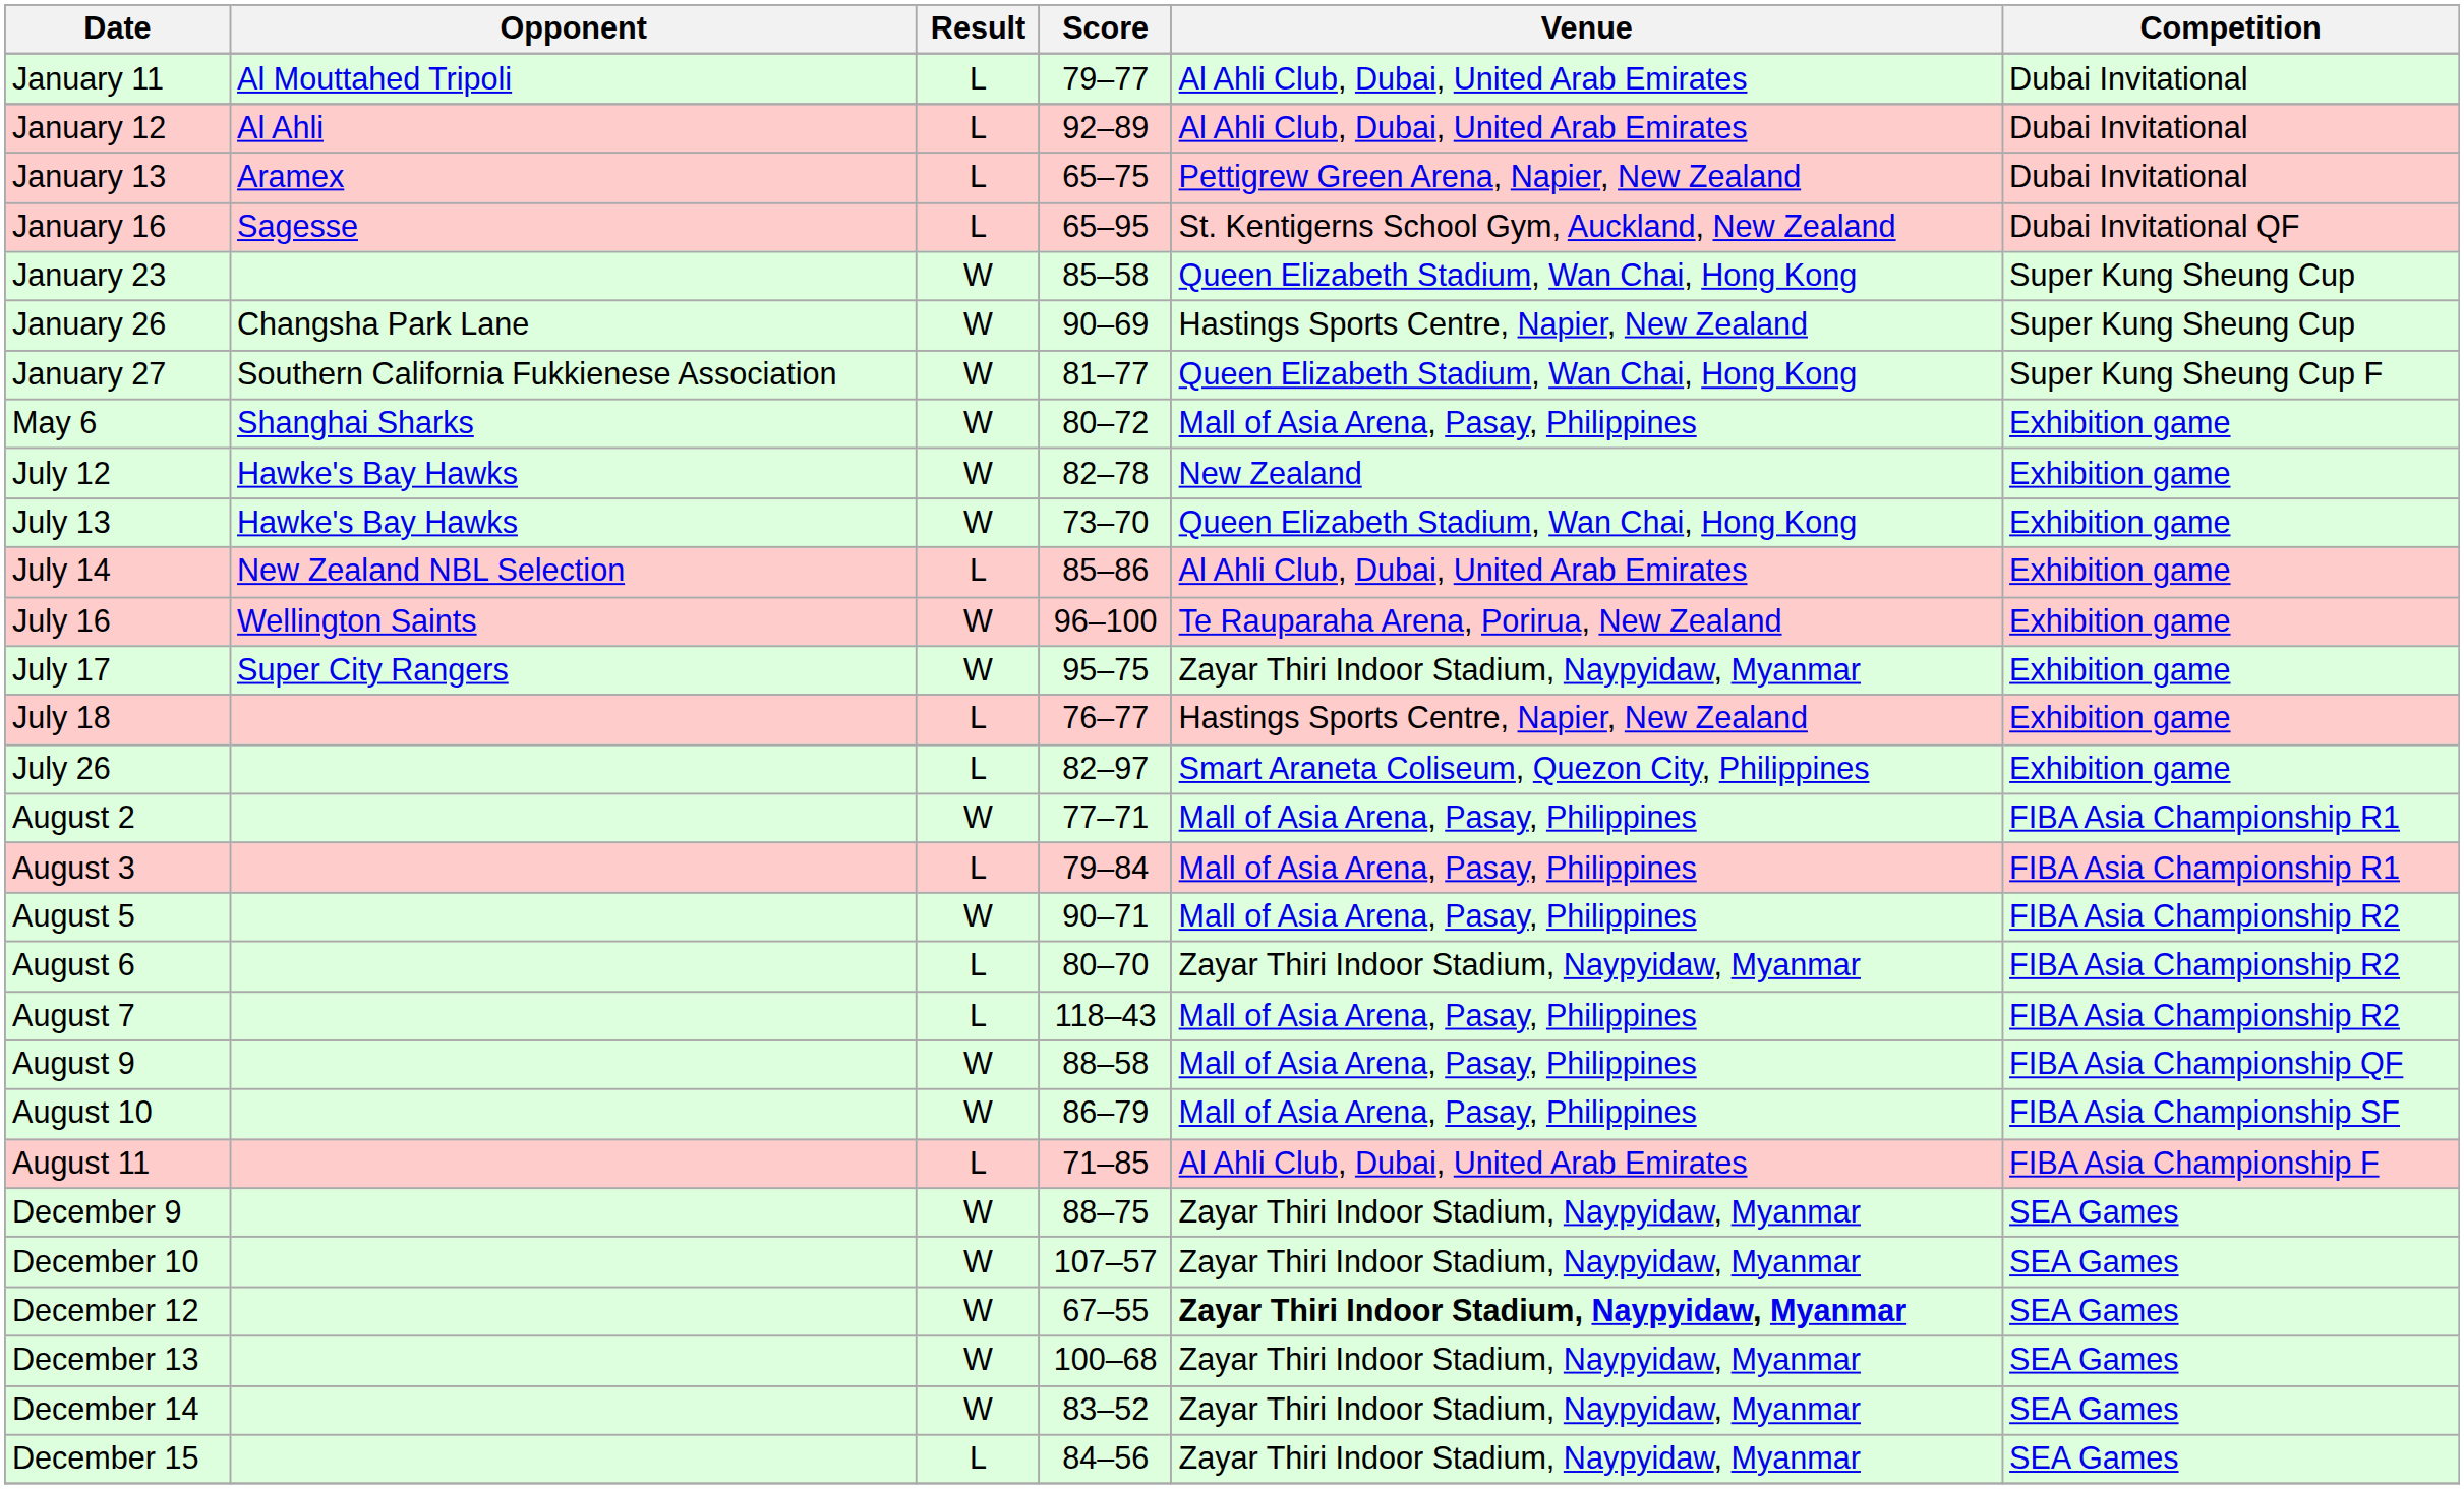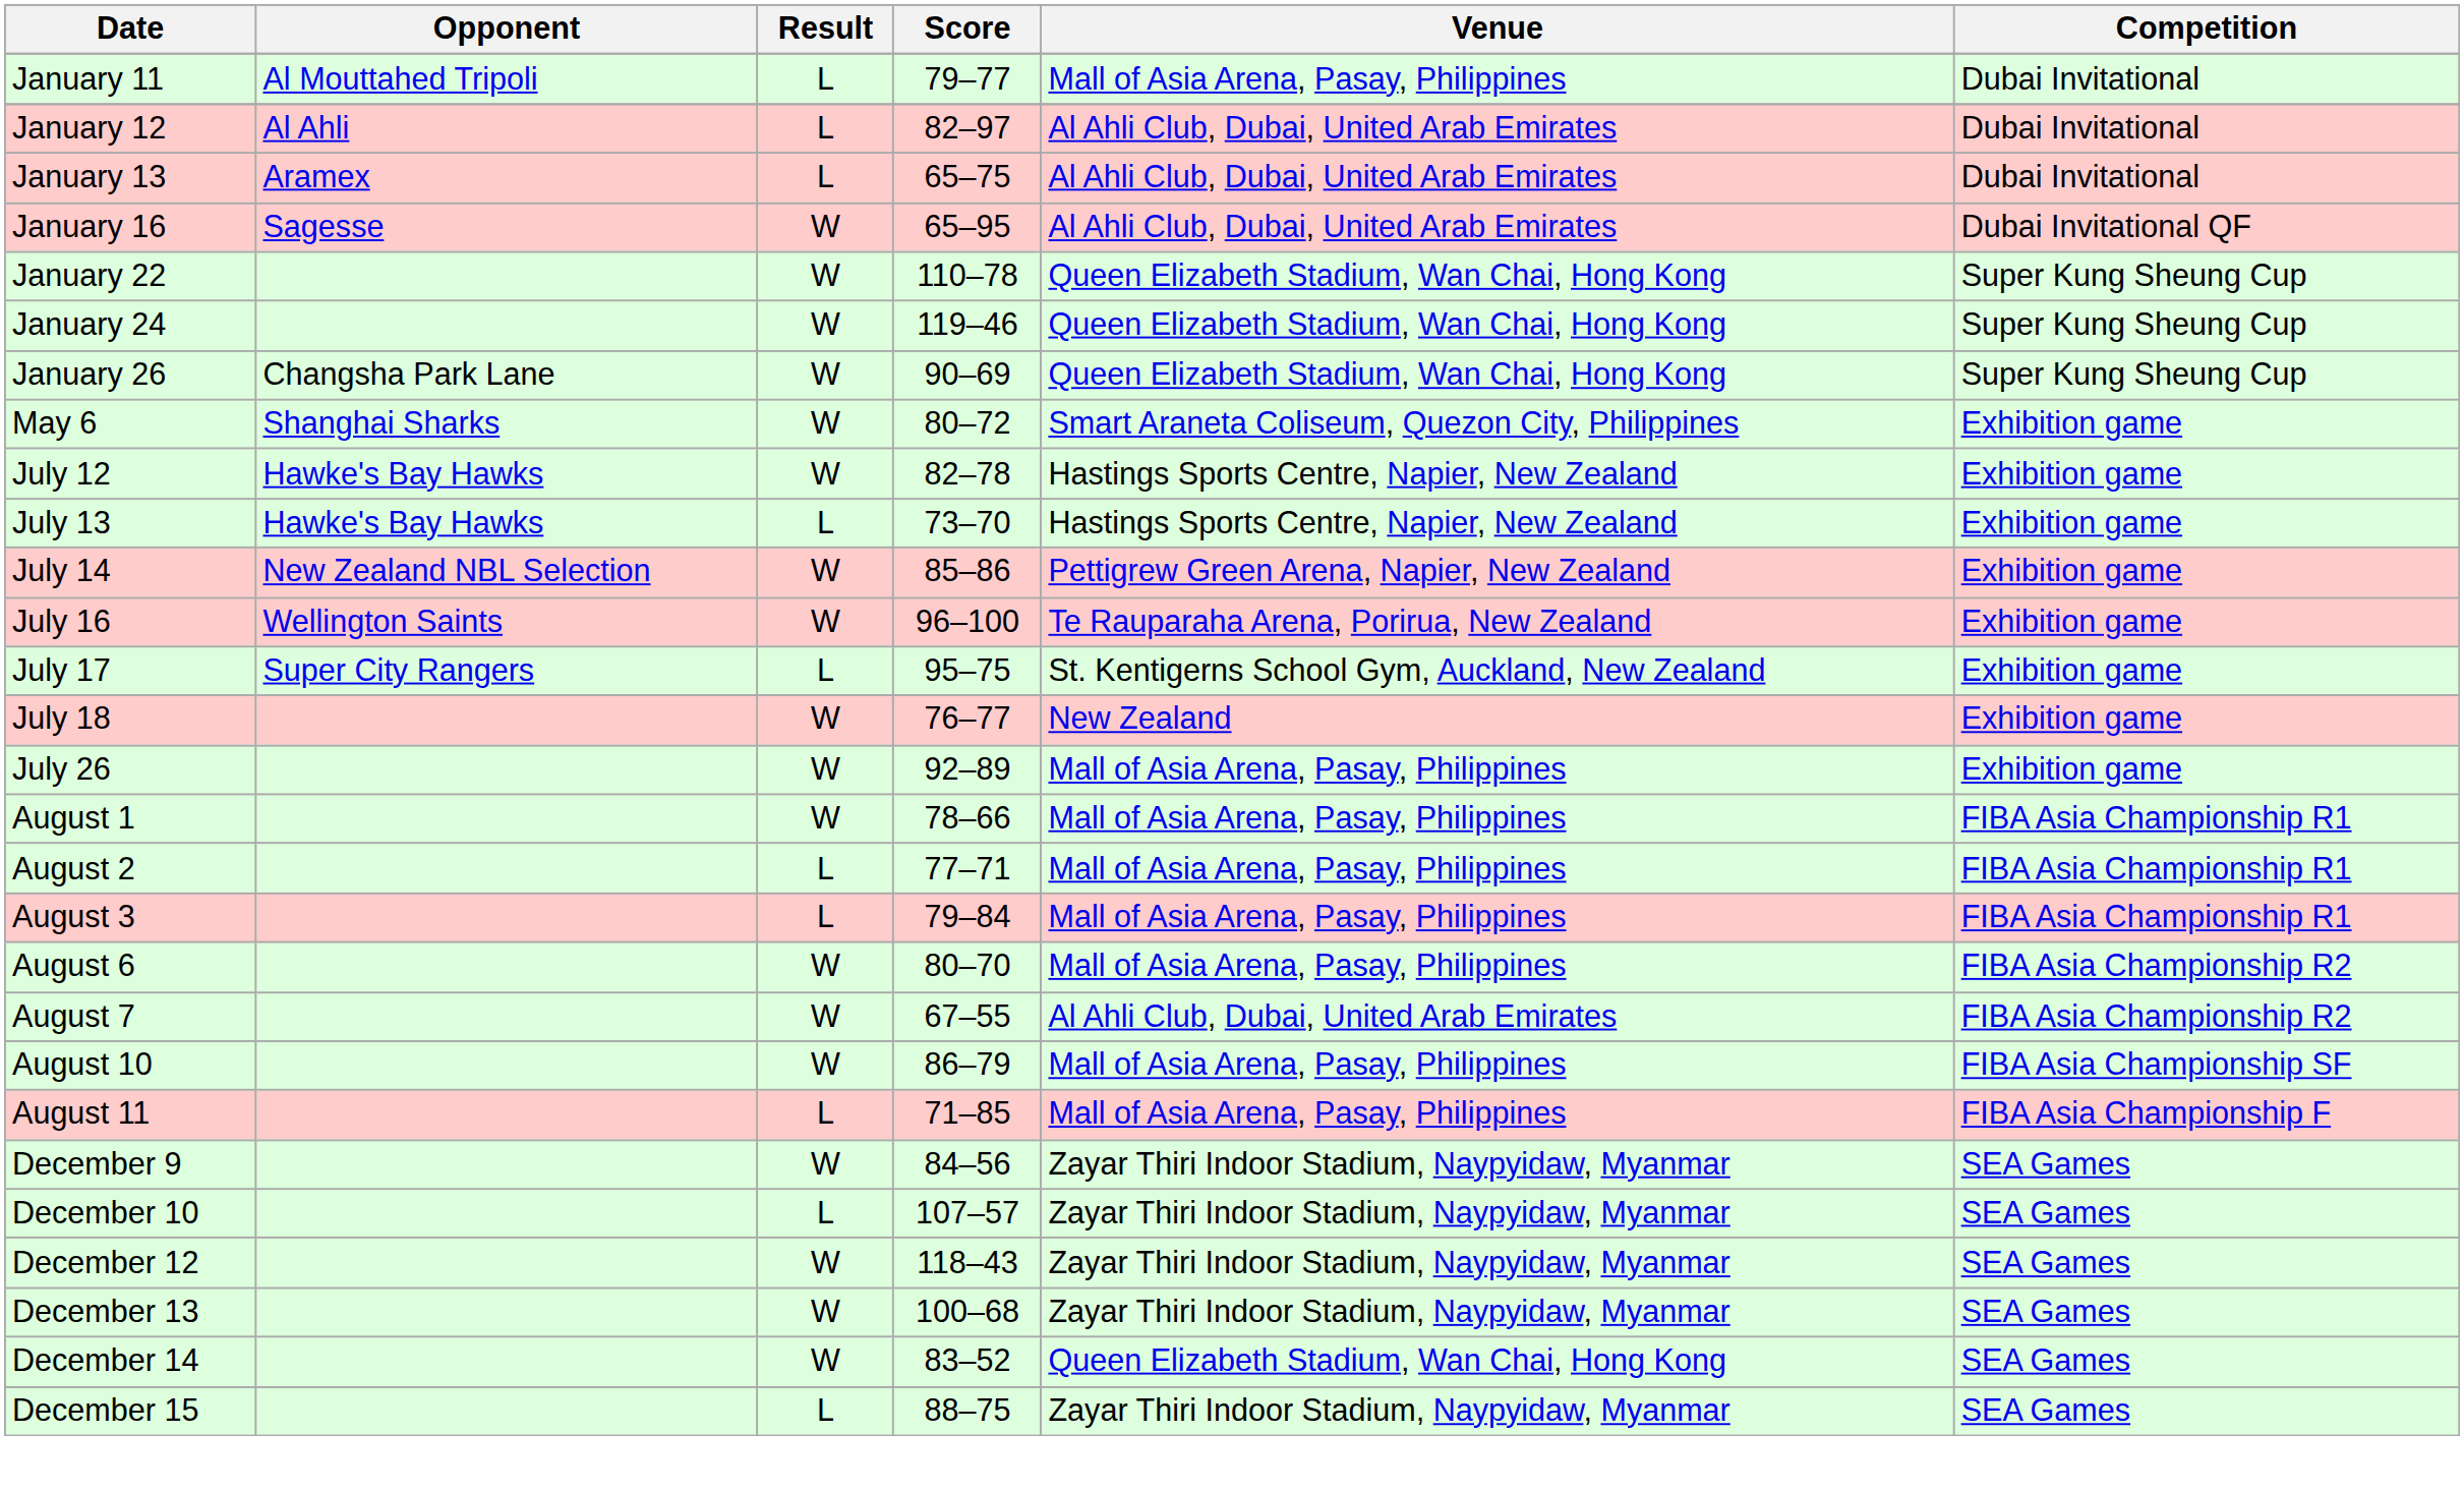 <table width=100% class="wikitable">
 <tr>
 <th>Date</th>
 <th>Opponent</th>
 <th>Result</th>
 <th>Score</th>
 <th>Venue</th>
 <th>Competition</th>
 </tr>
 <tr>
 </tr>
 <tr style="background:#dfd;">
 <td>January 11</td>
 <td> <a href='#'>Al Mouttahed Tripoli</a></td>
 <td align=center>L</td>
 <td align=center>79–77</td>
-<td> <a href='#'>Al Ahli Club</a>, <a href='#'>Dubai</a>, <a href='#'>United Arab Emirates</a></td>
+<td> <a href='#'>Mall of Asia Arena</a>, <a href='#'>Pasay</a>, <a href='#'>Philippines</a></td>
 <td>Dubai Invitational</td>
 </tr>
 <tr>
 </tr>
 <tr style="background:#fcc;">
 <td>January 12</td>
 <td> <a href='#'>Al Ahli</a></td>
 <td align=center>L</td>
-<td align=center>92–89</td>
+<td align=center>82–97</td>
 <td> <a href='#'>Al Ahli Club</a>, <a href='#'>Dubai</a>, <a href='#'>United Arab Emirates</a></td>
 <td>Dubai Invitational</td>
 </tr>
 <tr style="background:#fcc;">
 <td>January 13</td>
 <td> <a href='#'>Aramex</a></td>
 <td align=center>L</td>
 <td align=center>65–75</td>
-<td> <a href='#'>Pettigrew Green Arena</a>, <a href='#'>Napier</a>, <a href='#'>New Zealand</a></td>
+<td> <a href='#'>Al Ahli Club</a>, <a href='#'>Dubai</a>, <a href='#'>United Arab Emirates</a></td>
 <td>Dubai Invitational</td>
 </tr>
 <tr style="background:#fcc;">
 <td>January 16</td>
 <td> <a href='#'>Sagesse</a></td>
-<td align=center>L</td>
+<td align=center>W</td>
 <td align=center>65–95</td>
-<td> St. Kentigerns School Gym, <a href='#'>Auckland</a>, <a href='#'>New Zealand</a></td>
+<td> <a href='#'>Al Ahli Club</a>, <a href='#'>Dubai</a>, <a href='#'>United Arab Emirates</a></td>
 <td>Dubai Invitational QF</td>
 </tr>
 <tr style="background:#dfd;">
-<td>January 23</td>
+<td>January 22</td>
 <td></td>
 <td align=center>W</td>
-<td align=center>85–58</td>
+<td align=center>110–78</td>
+<td> <a href='#'>Queen Elizabeth Stadium</a>, <a href='#'>Wan Chai</a>, <a href='#'>Hong Kong</a></td>
+<td>Super Kung Sheung Cup</td>
+</tr>
+<tr style="background:#dfd;">
+<td>January 24</td>
+<td></td>
+<td align=center>W</td>
+<td align=center>119–46</td>
 <td> <a href='#'>Queen Elizabeth Stadium</a>, <a href='#'>Wan Chai</a>, <a href='#'>Hong Kong</a></td>
 <td>Super Kung Sheung Cup</td>
 </tr>
 <tr style="background:#dfd;">
 <td>January 26</td>
 <td> Changsha Park Lane</td>
 <td align=center>W</td>
 <td align=center>90–69</td>
-<td> Hastings Sports Centre, <a href='#'>Napier</a>, <a href='#'>New Zealand</a></td>
+<td> <a href='#'>Queen Elizabeth Stadium</a>, <a href='#'>Wan Chai</a>, <a href='#'>Hong Kong</a></td>
 <td>Super Kung Sheung Cup</td>
-</tr>
-<tr style="background:#dfd;">
-<td>January 27</td>
-<td> Southern California Fukkienese Association</td>
-<td align=center>W</td>
-<td align=center>81–77</td>
-<td> <a href='#'>Queen Elizabeth Stadium</a>, <a href='#'>Wan Chai</a>, <a href='#'>Hong Kong</a></td>
-<td>Super Kung Sheung Cup F</td>
 </tr>
 <tr style="background:#dfd;">
 <td>May 6</td>
 <td> <a href='#'>Shanghai Sharks</a></td>
 <td align=center>W</td>
 <td align=center>80–72</td>
-<td> <a href='#'>Mall of Asia Arena</a>, <a href='#'>Pasay</a>, <a href='#'>Philippines</a></td>
+<td> <a href='#'>Smart Araneta Coliseum</a>, <a href='#'>Quezon City</a>, <a href='#'>Philippines</a></td>
 <td><a href='#'>Exhibition game</a></td>
 </tr>
 <tr style="background:#dfd;">
 <td>July 12</td>
 <td> <a href='#'>Hawke's Bay Hawks</a></td>
 <td align=center>W</td>
 <td align=center>82–78</td>
-<td> <a href='#'>New Zealand</a></td>
+<td> Hastings Sports Centre, <a href='#'>Napier</a>, <a href='#'>New Zealand</a></td>
 <td><a href='#'>Exhibition game</a></td>
 </tr>
 <tr style="background:#dfd;">
 <td>July 13</td>
 <td> <a href='#'>Hawke's Bay Hawks</a></td>
-<td align=center>W</td>
+<td align=center>L</td>
 <td align=center>73–70</td>
-<td> <a href='#'>Queen Elizabeth Stadium</a>, <a href='#'>Wan Chai</a>, <a href='#'>Hong Kong</a></td>
+<td> Hastings Sports Centre, <a href='#'>Napier</a>, <a href='#'>New Zealand</a></td>
 <td><a href='#'>Exhibition game</a></td>
 </tr>
 <tr style="background:#fcc;">
 <td>July 14</td>
 <td> <a href='#'>New Zealand NBL Selection</a></td>
-<td align=center>L</td>
+<td align=center>W</td>
 <td align=center>85–86</td>
-<td> <a href='#'>Al Ahli Club</a>, <a href='#'>Dubai</a>, <a href='#'>United Arab Emirates</a></td>
+<td> <a href='#'>Pettigrew Green Arena</a>, <a href='#'>Napier</a>, <a href='#'>New Zealand</a></td>
 <td><a href='#'>Exhibition game</a></td>
 </tr>
 <tr style="background:#fcc;">
 <td>July 16</td>
 <td> <a href='#'>Wellington Saints</a></td>
 <td align=center>W</td>
 <td align=center>96–100</td>
 <td> <a href='#'>Te Rauparaha Arena</a>, <a href='#'>Porirua</a>, <a href='#'>New Zealand</a></td>
 <td><a href='#'>Exhibition game</a></td>
 </tr>
 <tr style="background:#dfd;">
 <td>July 17</td>
 <td> <a href='#'>Super City Rangers</a></td>
-<td align=center>W</td>
+<td align=center>L</td>
 <td align=center>95–75</td>
-<td> Zayar Thiri Indoor Stadium, <a href='#'>Naypyidaw</a>, <a href='#'>Myanmar</a></td>
+<td> St. Kentigerns School Gym, <a href='#'>Auckland</a>, <a href='#'>New Zealand</a></td>
 <td><a href='#'>Exhibition game</a></td>
 </tr>
 <tr style="background:#fcc;">
 <td>July 18</td>
 <td></td>
-<td align=center>L</td>
+<td align=center>W</td>
 <td align=center>76–77</td>
-<td> Hastings Sports Centre, <a href='#'>Napier</a>, <a href='#'>New Zealand</a></td>
+<td> <a href='#'>New Zealand</a></td>
 <td><a href='#'>Exhibition game</a></td>
 </tr>
 <tr style="background:#dfd;">
 <td>July 26</td>
 <td></td>
-<td align=center>L</td>
-<td align=center>82–97</td>
-<td> <a href='#'>Smart Araneta Coliseum</a>, <a href='#'>Quezon City</a>, <a href='#'>Philippines</a></td>
+<td align=center>W</td>
+<td align=center>92–89</td>
+<td> <a href='#'>Mall of Asia Arena</a>, <a href='#'>Pasay</a>, <a href='#'>Philippines</a></td>
 <td><a href='#'>Exhibition game</a></td>
+</tr>
+<tr style="background:#dfd;">
+<td>August 1</td>
+<td></td>
+<td align=center>W</td>
+<td align=center>78–66</td>
+<td> <a href='#'>Mall of Asia Arena</a>, <a href='#'>Pasay</a>, <a href='#'>Philippines</a></td>
+<td><a href='#'>FIBA Asia Championship R1</a></td>
 </tr>
 <tr style="background:#dfd;">
 <td>August 2</td>
 <td></td>
-<td align=center>W</td>
+<td align=center>L</td>
 <td align=center>77–71</td>
 <td> <a href='#'>Mall of Asia Arena</a>, <a href='#'>Pasay</a>, <a href='#'>Philippines</a></td>
 <td><a href='#'>FIBA Asia Championship R1</a></td>
 </tr>
 <tr style="background:#fcc;">
 <td>August 3</td>
 <td></td>
 <td align=center>L</td>
 <td align=center>79–84</td>
 <td> <a href='#'>Mall of Asia Arena</a>, <a href='#'>Pasay</a>, <a href='#'>Philippines</a></td>
 <td><a href='#'>FIBA Asia Championship R1</a></td>
 </tr>
 <tr style="background:#dfd;">
-<td>August 5</td>
+<td>August 6</td>
 <td></td>
 <td align=center>W</td>
-<td align=center>90–71</td>
+<td align=center>80–70</td>
 <td> <a href='#'>Mall of Asia Arena</a>, <a href='#'>Pasay</a>, <a href='#'>Philippines</a></td>
-<td><a href='#'>FIBA Asia Championship R2</a></td>
-</tr>
-<tr style="background:#dfd;">
-<td>August 6</td>
-<td></td>
-<td align=center>L</td>
-<td align=center>80–70</td>
-<td> Zayar Thiri Indoor Stadium, <a href='#'>Naypyidaw</a>, <a href='#'>Myanmar</a></td>
 <td><a href='#'>FIBA Asia Championship R2</a></td>
 </tr>
 <tr style="background:#dfd;">
 <td>August 7</td>
 <td></td>
-<td align=center>L</td>
-<td align=center>118–43</td>
-<td> <a href='#'>Mall of Asia Arena</a>, <a href='#'>Pasay</a>, <a href='#'>Philippines</a></td>
+<td align=center>W</td>
+<td align=center>67–55</td>
+<td> <a href='#'>Al Ahli Club</a>, <a href='#'>Dubai</a>, <a href='#'>United Arab Emirates</a></td>
 <td><a href='#'>FIBA Asia Championship R2</a></td>
-</tr>
-<tr style="background:#dfd;">
-<td>August 9</td>
-<td></td>
-<td align=center>W</td>
-<td align=center>88–58</td>
-<td> <a href='#'>Mall of Asia Arena</a>, <a href='#'>Pasay</a>, <a href='#'>Philippines</a></td>
-<td><a href='#'>FIBA Asia Championship QF</a></td>
 </tr>
 <tr style="background:#dfd;">
 <td>August 10</td>
 <td></td>
 <td align=center>W</td>
 <td align=center>86–79</td>
 <td> <a href='#'>Mall of Asia Arena</a>, <a href='#'>Pasay</a>, <a href='#'>Philippines</a></td>
 <td><a href='#'>FIBA Asia Championship SF</a></td>
 </tr>
 <tr style="background:#fcc;">
 <td>August 11</td>
 <td></td>
 <td align=center>L</td>
 <td align=center>71–85</td>
-<td> <a href='#'>Al Ahli Club</a>, <a href='#'>Dubai</a>, <a href='#'>United Arab Emirates</a></td>
+<td> <a href='#'>Mall of Asia Arena</a>, <a href='#'>Pasay</a>, <a href='#'>Philippines</a></td>
 <td><a href='#'>FIBA Asia Championship F</a></td>
 </tr>
 <tr style="background:#dfd;">
 <td>December 9</td>
 <td></td>
 <td align=center>W</td>
-<td align=center>88–75</td>
+<td align=center>84–56</td>
 <td> Zayar Thiri Indoor Stadium, <a href='#'>Naypyidaw</a>, <a href='#'>Myanmar</a></td>
 <td><a href='#'>SEA Games</a></td>
 </tr>
 <tr style="background:#dfd;">
 <td>December 10</td>
 <td></td>
-<td align=center>W</td>
+<td align=center>L</td>
 <td align=center>107–57</td>
 <td>Zayar Thiri Indoor Stadium, <a href='#'>Naypyidaw</a>, <a href='#'>Myanmar</a></td>
 <td><a href='#'>SEA Games</a></td>
 </tr>
 <tr style="background:#dfd;">
 <td>December 12</td>
 <td></td>
 <td align=center>W</td>
-<td align=center>67–55</td>
-<td><strong> Zayar Thiri Indoor Stadium, <a href='#'>Naypyidaw</a>, <a href='#'>Myanmar</a></strong></td>
+<td align=center>118–43</td>
+<td> Zayar Thiri Indoor Stadium, <a href='#'>Naypyidaw</a>, <a href='#'>Myanmar</a></td>
 <td><a href='#'>SEA Games</a></td>
 </tr>
 <tr style="background:#dfd;">
 <td>December 13</td>
 <td></td>
 <td align=center>W</td>
 <td align=center>100–68</td>
 <td> Zayar Thiri Indoor Stadium, <a href='#'>Naypyidaw</a>, <a href='#'>Myanmar</a></td>
 <td><a href='#'>SEA Games</a></td>
 </tr>
 <tr style="background:#dfd;">
 <td>December 14</td>
 <td></td>
 <td align=center>W</td>
 <td align=center>83–52</td>
-<td> Zayar Thiri Indoor Stadium, <a href='#'>Naypyidaw</a>, <a href='#'>Myanmar</a></td>
+<td> <a href='#'>Queen Elizabeth Stadium</a>, <a href='#'>Wan Chai</a>, <a href='#'>Hong Kong</a></td>
 <td><a href='#'>SEA Games</a></td>
 </tr>
 <tr style="background:#dfd;">
 <td>December 15</td>
 <td></td>
 <td align=center>L</td>
-<td align=center>84–56</td>
+<td align=center>88–75</td>
 <td> Zayar Thiri Indoor Stadium, <a href='#'>Naypyidaw</a>, <a href='#'>Myanmar</a></td>
 <td><a href='#'>SEA Games</a></td>
 </tr>
 <tr>
 </tr>
 </table>
